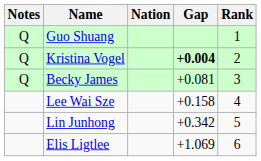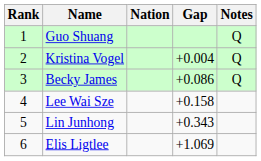 <table class="wikitable sortable" style="text-align:center">
 <tr>
-<th>Notes</th>
+<th>Rank</th>
 <th>Name</th>
 <th>Nation</th>
 <th>Gap</th>
-<th>Rank</th>
+<th>Notes</th>
 </tr>
 <tr bgcolor=ccffcc>
-<td>Q</td>
+<td>1</td>
 <td align=left><a href='#'>Guo Shuang</a></td>
 <td align=left></td>
 <td></td>
-<td>1</td>
+<td>Q</td>
 </tr>
 <tr bgcolor=ccffcc>
-<td>Q</td>
+<td>2</td>
 <td align=left><a href='#'>Kristina Vogel</a></td>
 <td align=left></td>
-<td><strong>+0.004</strong></td>
-<td>2</td>
+<td>+0.004</td>
+<td>Q</td>
 </tr>
 <tr bgcolor=ccffcc>
-<td>Q</td>
+<td>3</td>
 <td align=left><a href='#'>Becky James</a></td>
 <td align=left></td>
-<td>+0.081</td>
-<td>3</td>
+<td>+0.086</td>
+<td>Q</td>
 </tr>
 <tr>
-<td></td>
+<td>4</td>
 <td align=left><a href='#'>Lee Wai Sze</a></td>
 <td align=left></td>
 <td>+0.158</td>
-<td>4</td>
+<td></td>
 </tr>
 <tr>
-<td></td>
+<td>5</td>
 <td align=left><a href='#'>Lin Junhong</a></td>
 <td align=left></td>
-<td>+0.342</td>
-<td>5</td>
+<td>+0.343</td>
+<td></td>
 </tr>
 <tr>
-<td></td>
+<td>6</td>
 <td align=left><a href='#'>Elis Ligtlee</a></td>
 <td align=left></td>
 <td>+1.069</td>
-<td>6</td>
+<td></td>
 </tr>
 </table>
